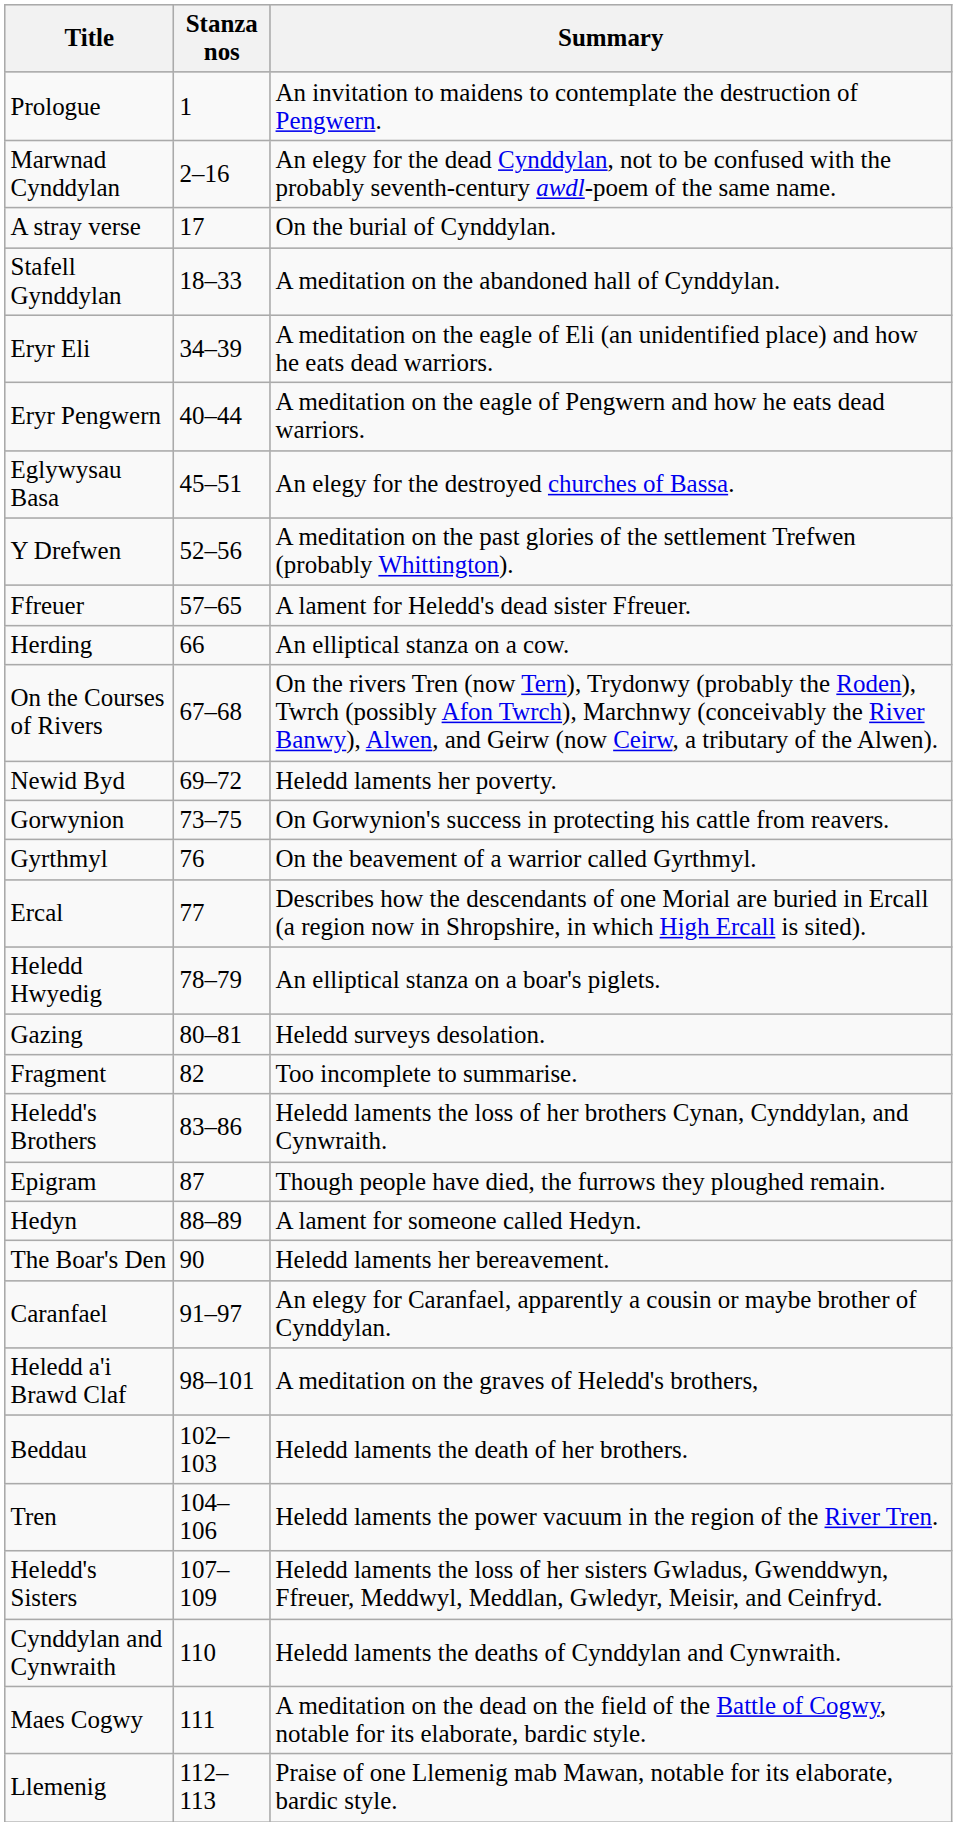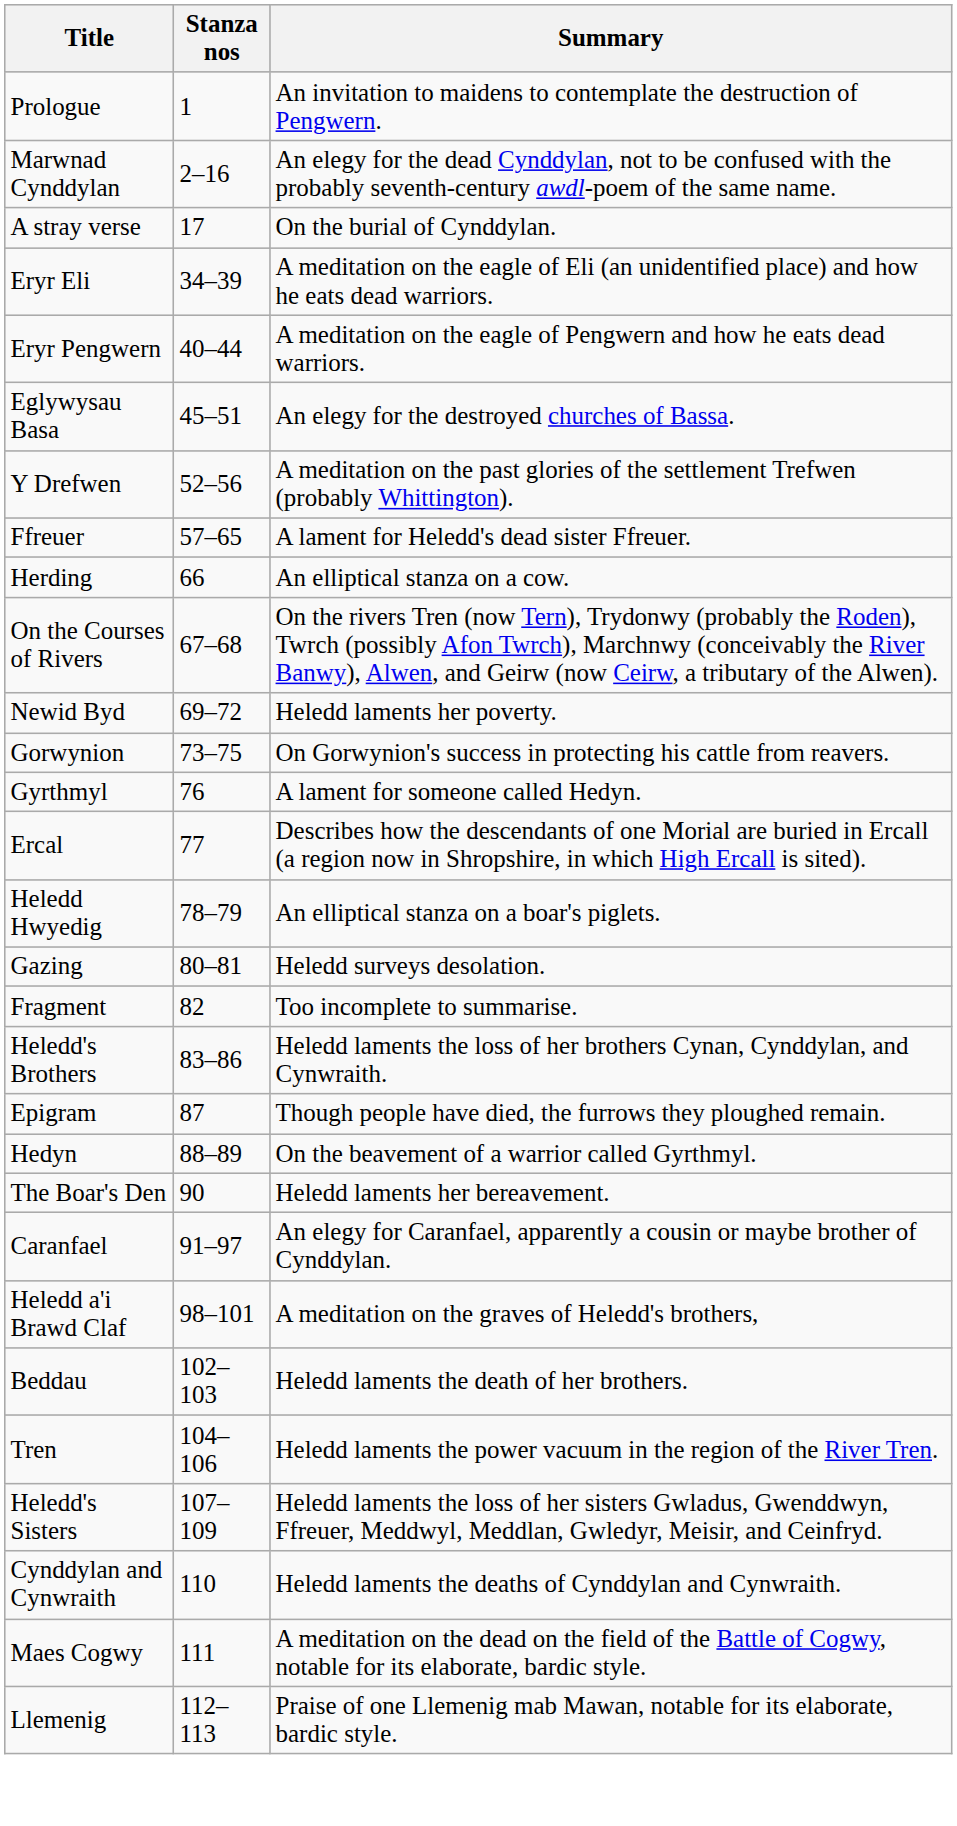 <table class="wikitable mw-collapsible">
 <tr>
 <th>Title</th>
 <th>Stanza nos</th>
 <th>Summary</th>
 </tr>
 <tr>
 <td>Prologue</td>
 <td>1</td>
 <td>An invitation to maidens to contemplate the destruction of <a href='#'>Pengwern</a>.</td>
 </tr>
 <tr>
 <td>Marwnad Cynddylan</td>
 <td>2–16</td>
 <td>An elegy for the dead <a href='#'>Cynddylan</a>, not to be confused with the probably seventh-century <em><a href='#'>awdl</a></em>-poem of the same name.</td>
 </tr>
 <tr>
 <td>A stray verse</td>
 <td>17</td>
 <td>On the burial of Cynddylan.</td>
-</tr>
-<tr>
-<td>Stafell Gynddylan</td>
-<td>18–33</td>
-<td>A meditation on the abandoned hall of Cynddylan.</td>
 </tr>
 <tr>
 <td>Eryr Eli</td>
 <td>34–39</td>
 <td>A meditation on the eagle of Eli (an unidentified place) and how he eats dead warriors.</td>
 </tr>
 <tr>
 <td>Eryr Pengwern</td>
 <td>40–44</td>
 <td>A meditation on the eagle of Pengwern and how he eats dead warriors.</td>
 </tr>
 <tr>
 <td>Eglywysau Basa</td>
 <td>45–51</td>
 <td>An elegy for the destroyed <a href='#'>churches of Bassa</a>.</td>
 </tr>
 <tr>
 <td>Y Drefwen</td>
 <td>52–56</td>
 <td>A meditation on the past glories of the settlement Trefwen (probably <a href='#'>Whittington</a>).</td>
 </tr>
 <tr>
 <td>Ffreuer</td>
 <td>57–65</td>
 <td>A lament for Heledd's dead sister Ffreuer.</td>
 </tr>
 <tr>
 <td>Herding</td>
 <td>66</td>
 <td>An elliptical stanza on a cow.</td>
 </tr>
 <tr>
 <td>On the Courses of Rivers</td>
 <td>67–68</td>
 <td>On the rivers Tren (now <a href='#'>Tern</a>), Trydonwy (probably the <a href='#'>Roden</a>), Twrch (possibly <a href='#'>Afon Twrch</a>), Marchnwy (conceivably the <a href='#'>River Banwy</a>), <a href='#'>Alwen</a>, and Geirw (now <a href='#'>Ceirw</a>, a tributary of the Alwen).</td>
 </tr>
 <tr>
 <td>Newid Byd</td>
 <td>69–72</td>
 <td>Heledd laments her poverty.</td>
 </tr>
 <tr>
 <td>Gorwynion</td>
 <td>73–75</td>
 <td>On Gorwynion's success in protecting his cattle from reavers.</td>
 </tr>
 <tr>
 <td>Gyrthmyl</td>
 <td>76</td>
-<td>On the beavement of a warrior called Gyrthmyl.</td>
+<td>A lament for someone called Hedyn.</td>
 </tr>
 <tr>
 <td>Ercal</td>
 <td>77</td>
 <td>Describes how the descendants of one Morial are buried in Ercall (a region now in Shropshire, in which <a href='#'>High Ercall</a> is sited).</td>
 </tr>
 <tr>
 <td>Heledd Hwyedig</td>
 <td>78–79</td>
 <td>An elliptical stanza on a boar's piglets.</td>
 </tr>
 <tr>
 <td>Gazing</td>
 <td>80–81</td>
 <td>Heledd surveys desolation.</td>
 </tr>
 <tr>
 <td>Fragment</td>
 <td>82</td>
 <td>Too incomplete to summarise.</td>
 </tr>
 <tr>
 <td>Heledd's Brothers</td>
 <td>83–86</td>
 <td>Heledd laments the loss of her brothers Cynan, Cynddylan, and Cynwraith.</td>
 </tr>
 <tr>
 <td>Epigram</td>
 <td>87</td>
 <td>Though people have died, the furrows they ploughed remain.</td>
 </tr>
 <tr>
 <td>Hedyn</td>
 <td>88–89</td>
-<td>A lament for someone called Hedyn.</td>
+<td>On the beavement of a warrior called Gyrthmyl.</td>
 </tr>
 <tr>
 <td>The Boar's Den</td>
 <td>90</td>
 <td>Heledd laments her bereavement.</td>
 </tr>
 <tr>
 <td>Caranfael</td>
 <td>91–97</td>
 <td>An elegy for Caranfael, apparently a cousin or maybe brother of Cynddylan.</td>
 </tr>
 <tr>
 <td>Heledd a'i Brawd Claf</td>
 <td>98–101</td>
 <td>A meditation on the graves of Heledd's brothers,</td>
 </tr>
 <tr>
 <td>Beddau</td>
 <td>102–103</td>
 <td>Heledd laments the death of her brothers.</td>
 </tr>
 <tr>
 <td>Tren</td>
 <td>104–106</td>
 <td>Heledd laments the power vacuum in the region of the <a href='#'>River Tren</a>.</td>
 </tr>
 <tr>
 <td>Heledd's Sisters</td>
 <td>107–109</td>
 <td>Heledd laments the loss of her sisters Gwladus, Gwenddwyn, Ffreuer, Meddwyl, Meddlan, Gwledyr, Meisir, and Ceinfryd.</td>
 </tr>
 <tr>
 <td>Cynddylan and Cynwraith</td>
 <td>110</td>
 <td>Heledd laments the deaths of Cynddylan and Cynwraith.</td>
 </tr>
 <tr>
 <td>Maes Cogwy</td>
 <td>111</td>
 <td>A meditation on the dead on the field of the <a href='#'>Battle of Cogwy</a>, notable for its elaborate, bardic style.</td>
 </tr>
 <tr>
 <td>Llemenig</td>
 <td>112–113</td>
 <td>Praise of one Llemenig mab Mawan, notable for its elaborate, bardic style.</td>
 </tr>
 </table>
